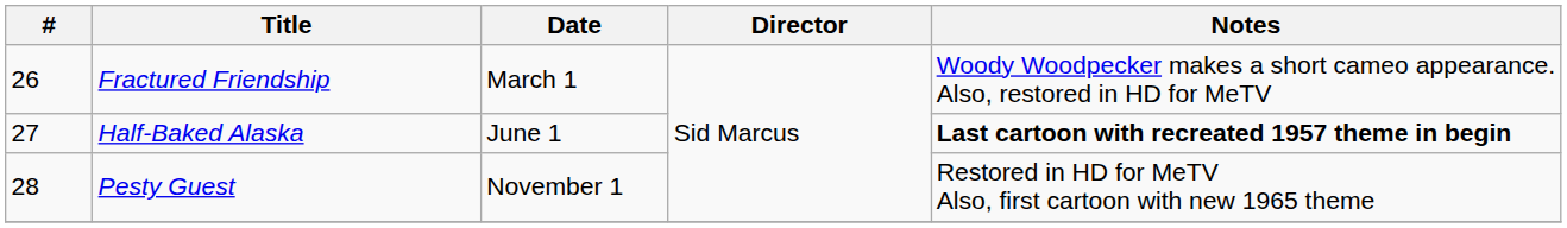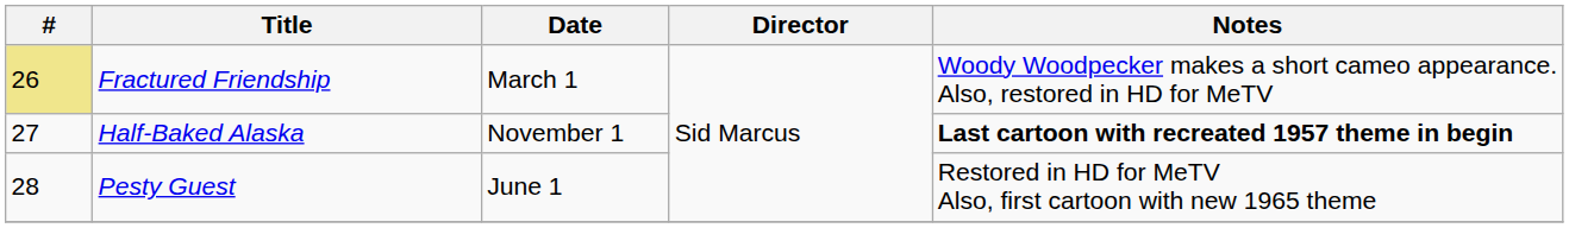 <table class="wikitable">
 <tr>
 <th style="width:3em">#</th>
 <th style="width:15em">Title</th>
 <th style="width:7em">Date</th>
 <th style="width:10em">Director</th>
 <th>Notes</th>
 </tr>
 <tr>
-<td>26</td>
+<td style="background: khaki;">26</td>
 <td><em><a href='#'>Fractured Friendship</a></em></td>
 <td>March 1</td>
 <td rowspan=3>Sid Marcus</td>
 <td><a href='#'>Woody Woodpecker</a> makes a short cameo appearance.<br>Also, restored in HD for MeTV</td>
 </tr>
 <tr>
 <td>27</td>
 <td><em><a href='#'>Half-Baked Alaska</a></em></td>
-<td>June 1</td>
+<td>November 1</td>
 <td><strong>Last cartoon with recreated 1957 theme in begin</strong></td>
 </tr>
 <tr>
 <td>28</td>
 <td><em><a href='#'>Pesty Guest</a></em></td>
-<td>November 1</td>
+<td>June 1</td>
 <td>Restored in HD for MeTV<br>Also, first cartoon with new 1965 theme</td>
 </tr>
 <tr>
 </tr>
 </table>
